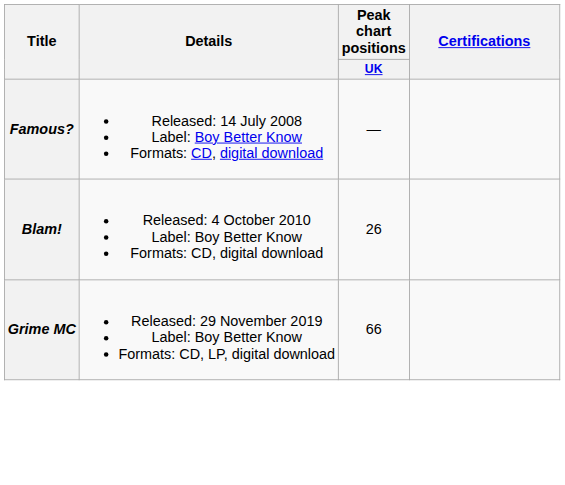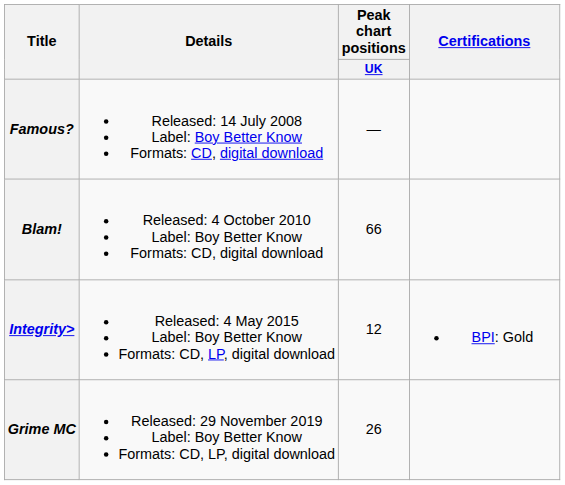 <table class="wikitable plainrowheaders" style="text-align:center;">
 <tr>
 <th scope="col" rowspan="2">Title</th>
 <th scope="col" rowspan="2">Details</th>
 <th scope="col">Peak chart positions</th>
 <th scope="col" rowspan="2" style="width:10em;"><a href='#'>Certifications</a></th>
 </tr>
 <tr>
 <th scope="col" style="width:3em;font-size:85%;"><a href='#'>UK</a></th>
 </tr>
 <tr>
 <th scope="row"><em>Famous?</em></th>
 <td><br><ul><li>Released: 14 July 2008</li><li>Label: <a href='#'>Boy Better Know</a></li><li>Formats: <a href='#'>CD</a>, <a href='#'>digital download</a></li></ul></td>
 <td>—</td>
 <td></td>
 </tr>
 <tr>
 <th scope="row"><em>Blam!</em></th>
 <td><br><ul><li>Released: 4 October 2010</li><li>Label: Boy Better Know</li><li>Formats: CD, digital download</li></ul></td>
-<td>26</td>
+<td>66</td>
 <td></td>
+</tr>
+<tr>
+<th scope="row"><em><a href='#'>Integrity></a></em></th>
+<td><br><ul><li>Released: 4 May 2015</li><li>Label: Boy Better Know</li><li>Formats: CD, <a href='#'>LP</a>, digital download</li></ul></td>
+<td>12</td>
+<td><br><ul><li><a href='#'>BPI</a>: Gold</li></ul></td>
 </tr>
 <tr>
 <th scope="row"><em>Grime MC</em></th>
 <td><br><ul><li>Released: 29 November 2019</li><li>Label: Boy Better Know</li><li>Formats: CD, LP, digital download</li></ul></td>
-<td>66</td>
+<td>26</td>
 <td></td>
 </tr>
 </table>
